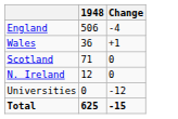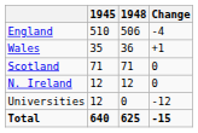 <table class="wikitable">
 <tr>
 <th></th>
+<th>1945</th>
 <th>1948</th>
 <th>Change</th>
 </tr>
 <tr>
 <td><a href='#'>England</a></td>
+<td>510</td>
 <td>506</td>
 <td>-4</td>
 </tr>
 <tr>
 <td><a href='#'>Wales</a></td>
+<td>35</td>
 <td>36</td>
 <td>+1</td>
 </tr>
 <tr>
 <td><a href='#'>Scotland</a></td>
 <td>71</td>
+<td>71</td>
 <td>0</td>
 </tr>
 <tr>
 <td><a href='#'>N. Ireland</a></td>
 <td>12</td>
+<td>12</td>
 <td>0</td>
 </tr>
 <tr>
 <td>Universities</td>
+<td>12</td>
 <td>0</td>
 <td>-12</td>
 </tr>
 <tr>
 <td><strong>Total</strong></td>
+<td><strong>640</strong></td>
 <td><strong>625</strong></td>
 <td><strong>-15</strong></td>
 </tr>
 </table>
